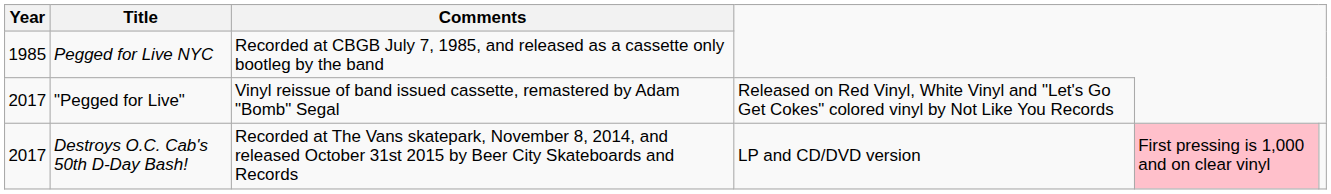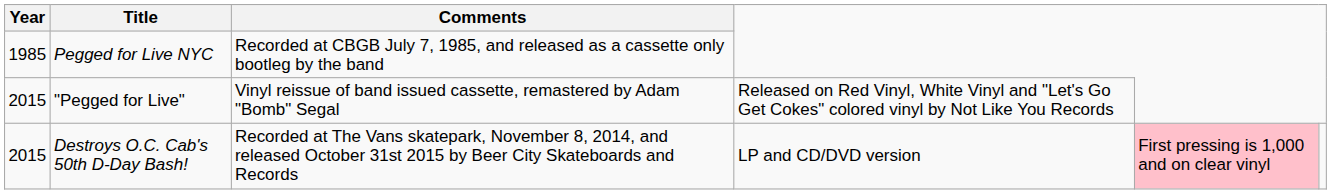 <table class="wikitable">
 <tr>
 <th>Year</th>
 <th>Title</th>
 <th>Comments</th>
 </tr>
 <tr>
 <td>1985</td>
 <td><em>Pegged for Live NYC</em></td>
 <td>Recorded at CBGB July 7, 1985, and released as a cassette only bootleg by the band</td>
 </tr>
 <tr>
-<td>2017</td>
+<td>2015</td>
 <td>"Pegged for Live"</td>
 <td>Vinyl reissue of band issued cassette, remastered by Adam "Bomb" Segal</td>
 <td>Released on Red Vinyl, White Vinyl and "Let's Go Get Cokes" colored vinyl by Not Like You Records</td>
 </tr>
 <tr>
-<td>2017</td>
+<td>2015</td>
 <td><em>Destroys O.C. Cab's 50th D-Day Bash!</em></td>
 <td>Recorded at The Vans skatepark, November 8, 2014, and released October 31st 2015 by Beer City Skateboards and Records</td>
 <td>LP and CD/DVD version</td>
 <td style="background: pink;">First pressing is 1,000 and on clear vinyl</td>
 <td></td>
 </tr>
 </table>
